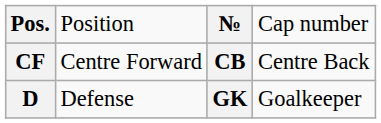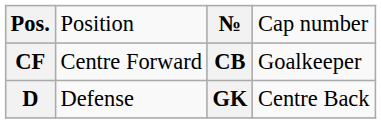 <table class="wikitable" style="font-size:90%; float:right; clear:right;margin-left:1em;">
 <tr>
 <th>Pos.</th>
 <td>Position</td>
 <th>№</th>
 <td>Cap number</td>
 </tr>
 <tr>
 <th>CF</th>
 <td>Centre Forward</td>
 <th>CB</th>
-<td>Centre Back</td>
+<td>Goalkeeper</td>
 </tr>
 <tr>
 <th>D</th>
 <td>Defense</td>
 <th>GK</th>
-<td>Goalkeeper</td>
+<td>Centre Back</td>
 </tr>
 </table>
